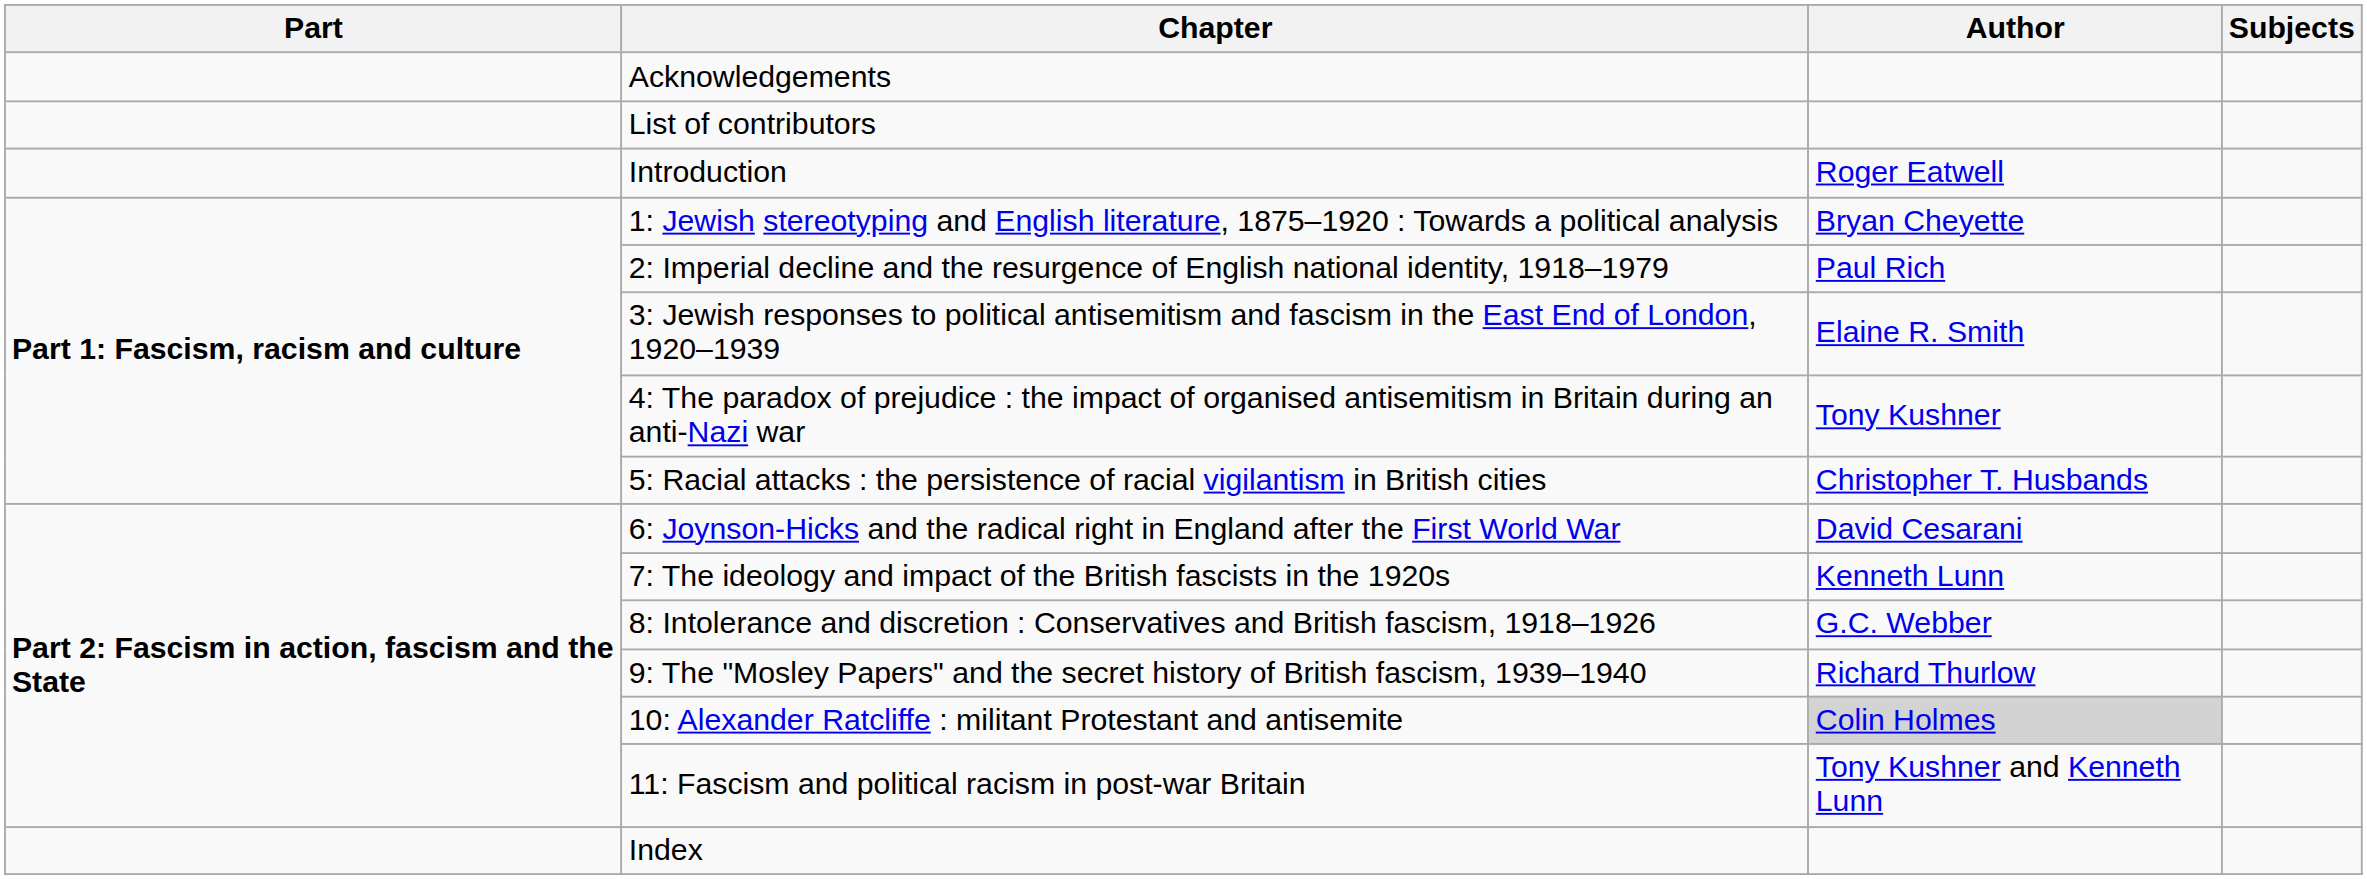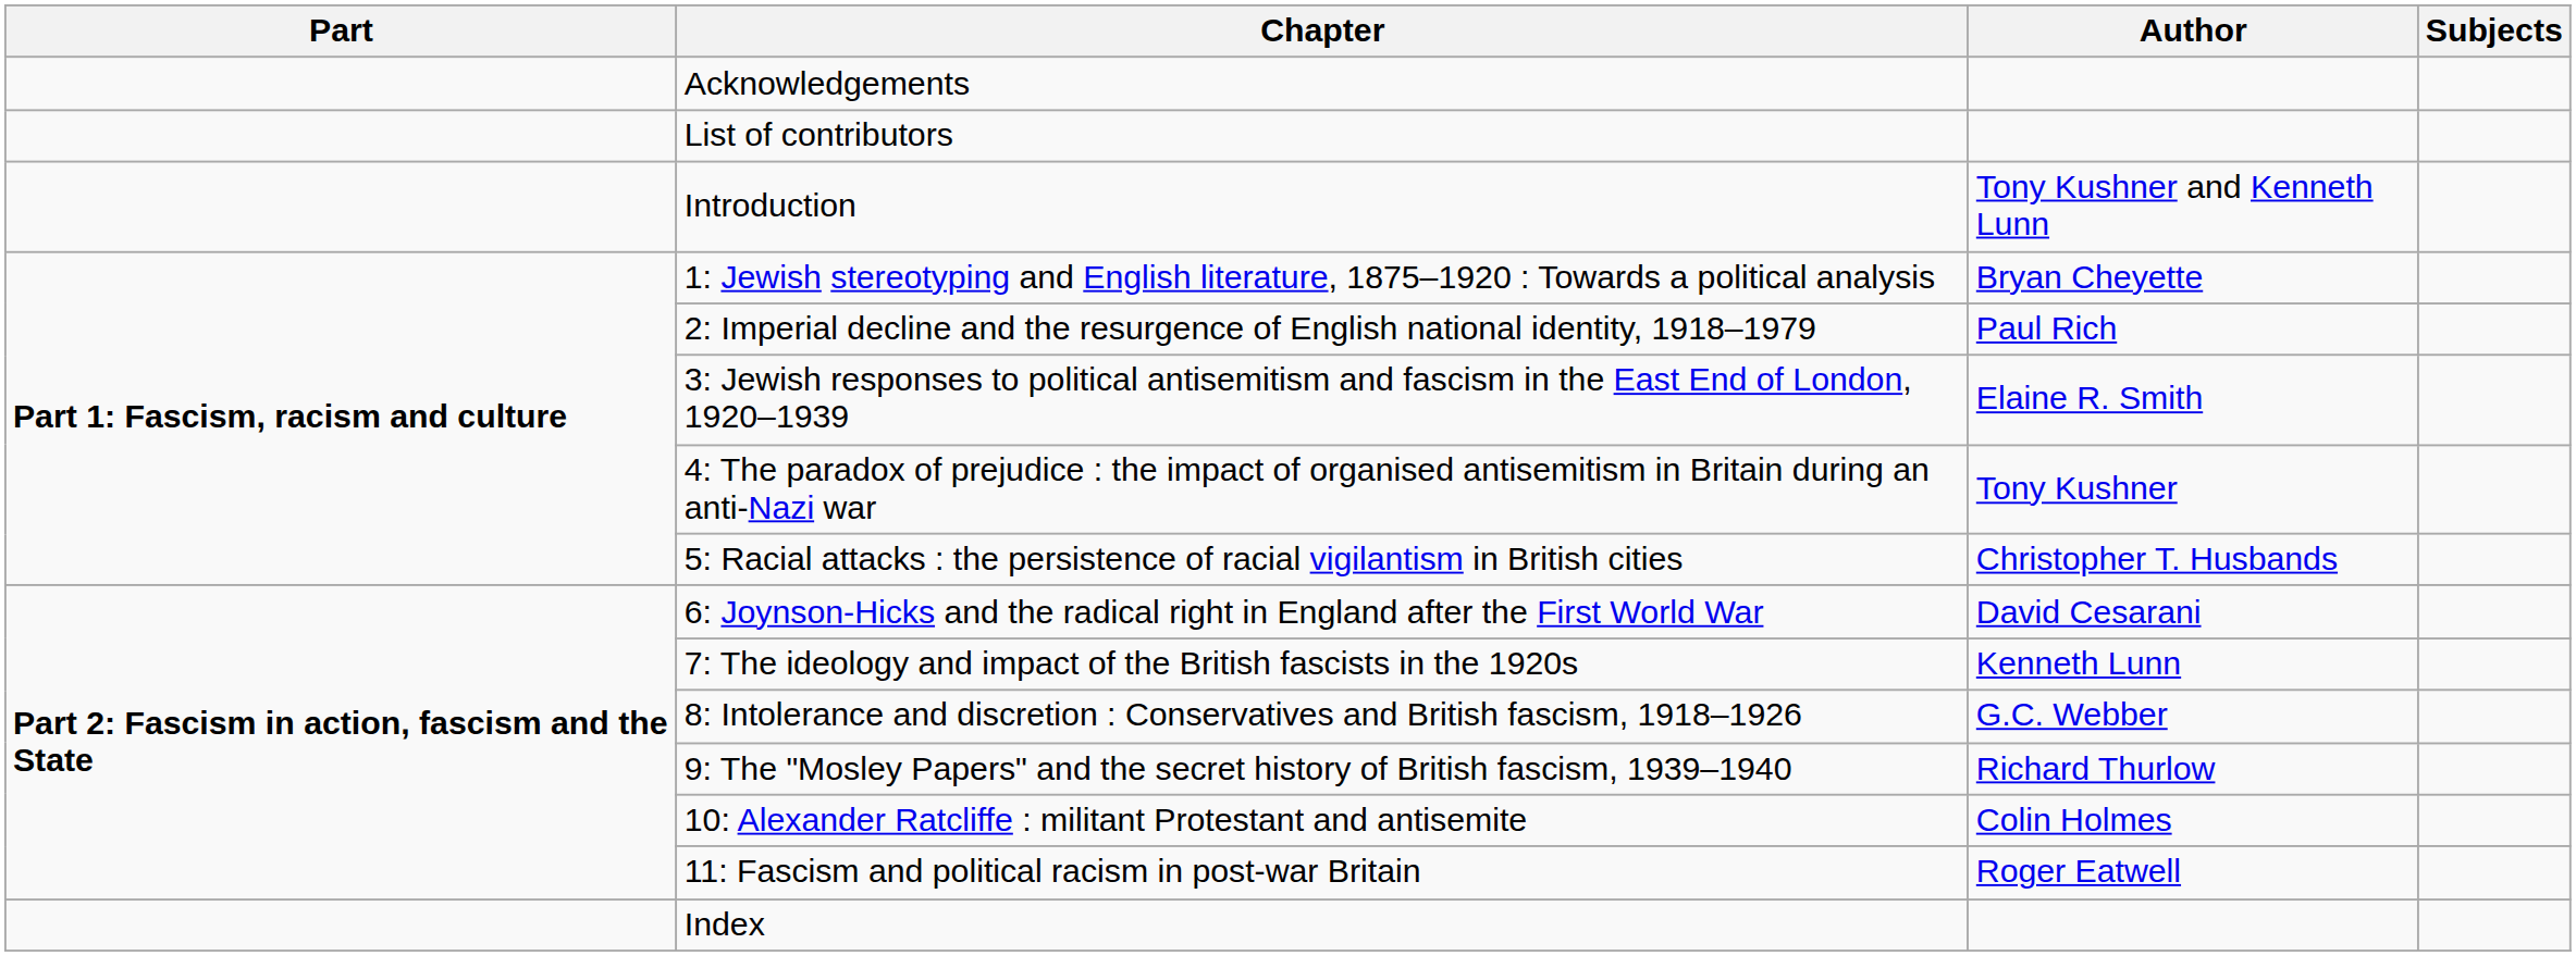 <table class="wikitable">
 <tr>
 <th>Part</th>
 <th>Chapter</th>
 <th>Author</th>
 <th>Subjects</th>
 </tr>
 <tr>
 <td></td>
 <td>Acknowledgements</td>
 <td></td>
 <td></td>
 </tr>
 <tr>
 <td></td>
 <td>List of contributors</td>
 <td></td>
 <td></td>
 </tr>
 <tr>
 <td></td>
 <td>Introduction</td>
-<td><a href='#'>Roger Eatwell</a></td>
+<td><a href='#'>Tony Kushner</a> and <a href='#'>Kenneth Lunn</a></td>
 <td></td>
 </tr>
 <tr>
 <td rowspan=5><strong>Part 1: Fascism, racism and culture</strong></td>
 <td>1: <a href='#'>Jewish</a> <a href='#'>stereotyping</a> and <a href='#'>English literature</a>, 1875–1920 : Towards a political analysis</td>
 <td><a href='#'>Bryan Cheyette</a></td>
 <td></td>
 </tr>
 <tr>
 <td>2: Imperial decline and the resurgence of English national identity, 1918–1979</td>
 <td><a href='#'>Paul Rich</a></td>
 <td></td>
 </tr>
 <tr>
 <td>3: Jewish responses to political antisemitism and fascism in the <a href='#'>East End of London</a>, 1920–1939</td>
 <td><a href='#'>Elaine R. Smith</a></td>
 <td></td>
 </tr>
 <tr>
 <td>4: The paradox of prejudice : the impact of organised antisemitism in Britain during an anti-<a href='#'>Nazi</a> war</td>
 <td><a href='#'>Tony Kushner</a></td>
 <td></td>
 </tr>
 <tr>
 <td>5: Racial attacks : the persistence of racial <a href='#'>vigilantism</a> in British cities</td>
 <td><a href='#'>Christopher T. Husbands</a></td>
 <td></td>
 </tr>
 <tr>
 <td rowspan=6><strong>Part 2: Fascism in action, fascism and the State</strong></td>
 <td>6: <a href='#'>Joynson-Hicks</a> and the radical right in England after the <a href='#'>First World War</a></td>
 <td><a href='#'>David Cesarani</a></td>
 <td></td>
 </tr>
 <tr>
 <td>7: The ideology and impact of the British fascists in the 1920s</td>
 <td><a href='#'>Kenneth Lunn</a></td>
 <td></td>
 </tr>
 <tr>
 <td>8: Intolerance and discretion : Conservatives and British fascism, 1918–1926</td>
 <td><a href='#'>G.C. Webber</a></td>
 <td></td>
 </tr>
 <tr>
 <td>9: The "Mosley Papers" and the secret history of British fascism, 1939–1940</td>
 <td><a href='#'>Richard Thurlow</a></td>
 <td></td>
 </tr>
 <tr>
 <td>10: <a href='#'>Alexander Ratcliffe</a> : militant Protestant and antisemite</td>
-<td style="background: lightgrey;"><a href='#'>Colin Holmes</a></td>
+<td><a href='#'>Colin Holmes</a></td>
 <td></td>
 </tr>
 <tr>
 <td>11: Fascism and political racism in post-war Britain</td>
-<td><a href='#'>Tony Kushner</a> and <a href='#'>Kenneth Lunn</a></td>
+<td><a href='#'>Roger Eatwell</a></td>
 <td></td>
 </tr>
 <tr>
 <td></td>
 <td>Index</td>
 <td></td>
 <td></td>
 </tr>
 <tr>
 </tr>
 </table>
